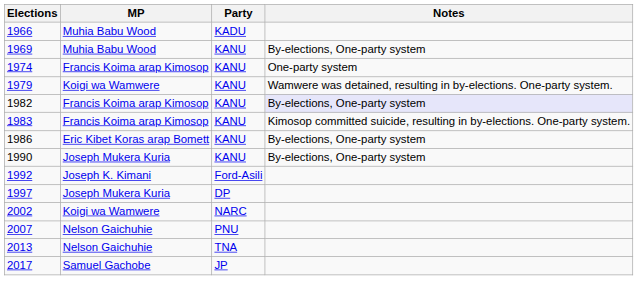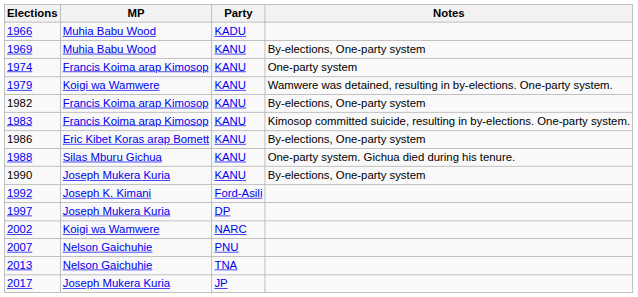 <table class="wikitable">
 <tr>
 <th>Elections</th>
 <th>MP </th>
 <th>Party</th>
 <th>Notes</th>
 </tr>
 <tr>
 <td><a href='#'>1966</a></td>
 <td><a href='#'>Muhia Babu Wood</a></td>
 <td><a href='#'>KADU</a></td>
 <td></td>
 </tr>
 <tr>
 <td><a href='#'>1969</a></td>
 <td><a href='#'>Muhia Babu Wood</a></td>
 <td><a href='#'>KANU</a></td>
 <td>By-elections, One-party system</td>
 </tr>
 <tr>
 <td><a href='#'>1974</a></td>
 <td><a href='#'>Francis Koima arap Kimosop</a></td>
 <td><a href='#'>KANU</a></td>
 <td>One-party system</td>
 </tr>
 <tr>
 <td><a href='#'>1979</a></td>
 <td><a href='#'>Koigi wa Wamwere</a></td>
 <td><a href='#'>KANU</a></td>
 <td>Wamwere was detained, resulting in by-elections. One-party system.</td>
 </tr>
 <tr>
 <td>1982</td>
 <td><a href='#'>Francis Koima arap Kimosop</a></td>
 <td><a href='#'>KANU</a></td>
-<td style="background: lavender;">By-elections, One-party system</td>
+<td>By-elections, One-party system</td>
 </tr>
 <tr>
 <td><a href='#'>1983</a></td>
 <td><a href='#'>Francis Koima arap Kimosop</a></td>
 <td><a href='#'>KANU</a></td>
 <td>Kimosop committed suicide, resulting in by-elections. One-party system.</td>
 </tr>
 <tr>
 <td>1986</td>
 <td><a href='#'>Eric Kibet Koras arap Bomett</a></td>
 <td><a href='#'>KANU</a></td>
 <td>By-elections, One-party system</td>
+</tr>
+<tr>
+<td><a href='#'>1988</a></td>
+<td><a href='#'>Silas Mburu Gichua</a></td>
+<td><a href='#'>KANU</a></td>
+<td>One-party system. Gichua died during his tenure.</td>
 </tr>
 <tr>
 <td>1990</td>
 <td><a href='#'>Joseph Mukera Kuria</a></td>
 <td><a href='#'>KANU</a></td>
 <td>By-elections, One-party system</td>
 </tr>
 <tr>
 <td><a href='#'>1992</a></td>
 <td><a href='#'>Joseph K. Kimani</a></td>
 <td><a href='#'>Ford-Asili</a></td>
 <td></td>
 </tr>
 <tr>
 <td><a href='#'>1997</a></td>
 <td><a href='#'>Joseph Mukera Kuria</a></td>
 <td><a href='#'>DP</a></td>
 <td></td>
 </tr>
 <tr>
 <td><a href='#'>2002</a></td>
 <td><a href='#'>Koigi wa Wamwere</a></td>
 <td><a href='#'>NARC</a></td>
 <td></td>
 </tr>
 <tr>
 <td><a href='#'>2007</a></td>
 <td><a href='#'>Nelson Gaichuhie</a></td>
 <td><a href='#'>PNU</a></td>
 <td></td>
 </tr>
 <tr>
 <td><a href='#'>2013</a></td>
 <td><a href='#'>Nelson Gaichuhie</a></td>
 <td><a href='#'>TNA</a></td>
 <td></td>
 </tr>
 <tr>
 <td><a href='#'>2017</a></td>
-<td><a href='#'>Samuel Gachobe</a></td>
+<td><a href='#'>Joseph Mukera Kuria</a></td>
 <td><a href='#'>JP</a></td>
 <td></td>
 </tr>
 </table>
